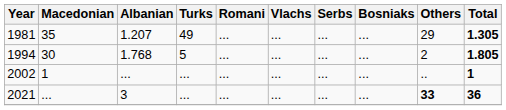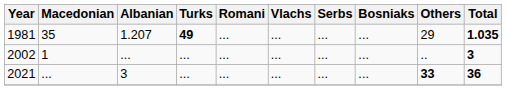 <table class="wikitable">
 <tr>
 <th>Year</th>
 <th>Macedonian</th>
 <th>Albanian</th>
 <th>Turks</th>
 <th>Romani</th>
 <th>Vlachs</th>
 <th>Serbs</th>
 <th>Bosniaks</th>
 <th><abbr>Others</abbr></th>
 <th>Total</th>
 </tr>
 <tr>
 <td>1981</td>
 <td>35</td>
 <td>1.207</td>
-<td>49</td>
+<td><strong>49</strong></td>
 <td>...</td>
 <td>...</td>
 <td>...</td>
 <td>...</td>
 <td>29</td>
-<td><strong>1.305</strong></td>
-</tr>
-<tr>
-<td>1994</td>
-<td>30</td>
-<td>1.768</td>
-<td>5</td>
-<td>...</td>
-<td>...</td>
-<td>...</td>
-<td>...</td>
-<td>2</td>
-<td><strong>1.805</strong></td>
+<td><strong>1.035</strong></td>
 </tr>
 <tr>
 <td>2002</td>
 <td>1</td>
 <td>...</td>
 <td>...</td>
 <td>...</td>
 <td>...</td>
 <td>...</td>
 <td>...</td>
 <td>..</td>
-<td><strong>1</strong></td>
+<td><strong>3</strong></td>
 </tr>
 <tr>
 <td>2021</td>
 <td>...</td>
 <td>3</td>
 <td>...</td>
 <td>...</td>
 <td>...</td>
 <td>...</td>
 <td>...</td>
 <td><strong>33</strong></td>
 <td><strong>36</strong></td>
 </tr>
 <tr>
 </tr>
 </table>
